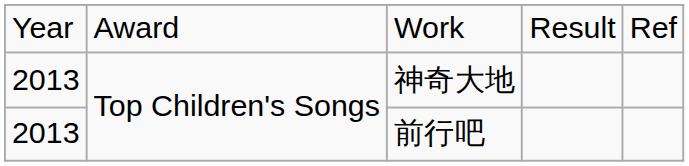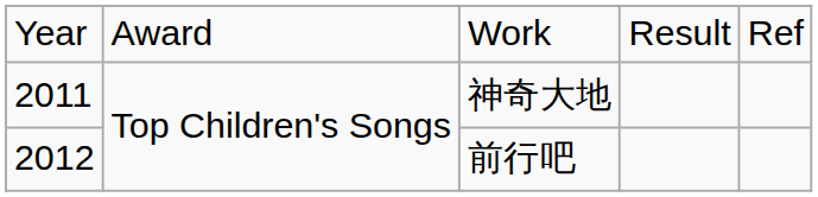 <table class="wikitable">
 <tr>
 <td>Year</td>
 <td>Award</td>
 <td>Work</td>
 <td>Result</td>
 <td>Ref</td>
 </tr>
 <tr>
-<td>2013</td>
+<td>2011</td>
 <td rowspan="2">Top Children's Songs</td>
 <td>神奇大地</td>
 <td></td>
 <td></td>
 </tr>
 <tr>
-<td>2013</td>
+<td>2012</td>
 <td>前行吧</td>
 <td></td>
 <td></td>
 </tr>
 </table>
